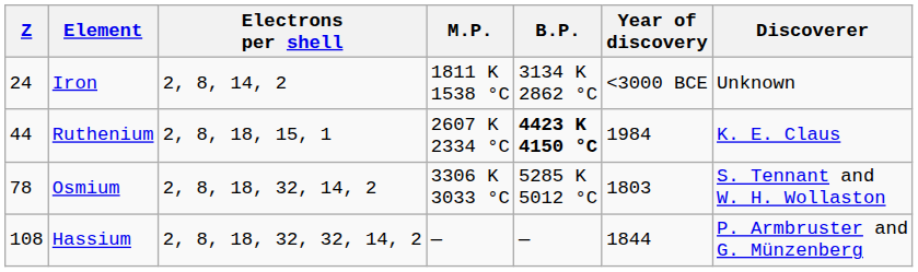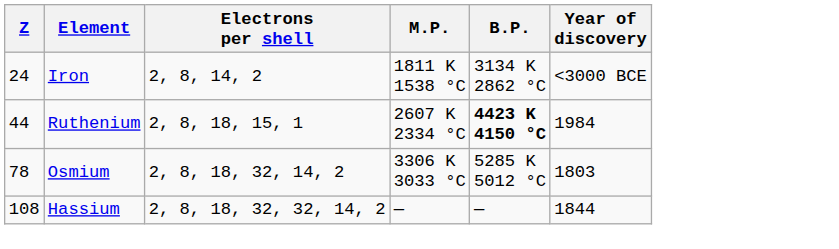 <table class="wikitable">
 <tr>
 <th><a href='#'>Z</a></th>
 <th><a href='#'>Element</a></th>
 <th>Electrons <br>per <a href='#'>shell</a></th>
 <th>M.P.</th>
 <th>B.P.</th>
 <th>Year of<br>discovery</th>
-<th>Discoverer</th>
 </tr>
 <tr>
 <td>24</td>
 <td><a href='#'>Iron</a></td>
 <td>2, 8, 14, 2</td>
 <td>1811 K<br>1538 °C</td>
 <td>3134 K<br>2862 °C</td>
 <td><3000 BCE</td>
-<td>Unknown</td>
 </tr>
 <tr>
 <td>44</td>
 <td><a href='#'>Ruthenium</a></td>
 <td>2, 8, 18, 15, 1</td>
 <td>2607 K<br>2334 °C</td>
 <td><strong>4423 K<br>4150 °C</strong></td>
 <td>1984</td>
-<td><a href='#'>K. E. Claus</a></td>
 </tr>
 <tr>
 <td>78</td>
 <td><a href='#'>Osmium</a></td>
 <td>2, 8, 18, 32, 14, 2</td>
 <td>3306 K<br>3033 °C</td>
 <td>5285 K<br>5012 °C</td>
 <td>1803</td>
-<td><a href='#'>S. Tennant</a> and<br><a href='#'>W. H. Wollaston</a></td>
 </tr>
 <tr>
 <td>108</td>
 <td><a href='#'>Hassium</a></td>
 <td>2, 8, 18, 32, 32, 14, 2</td>
 <td>—</td>
 <td>—</td>
 <td>1844</td>
-<td><a href='#'>P. Armbruster</a> and<br><a href='#'>G. Münzenberg</a></td>
 </tr>
 </table>
